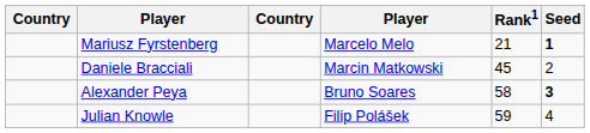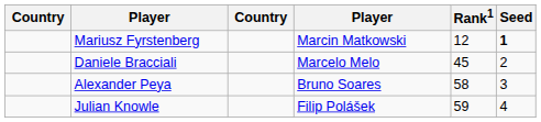 <table class="sortable wikitable">
 <tr>
 <th width="70">Country</th>
 <th width="175">Player</th>
 <th width="70">Country</th>
 <th width="175">Player</th>
 <th>Rank<sup>1</sup></th>
 <th>Seed</th>
 </tr>
 <tr>
 <td></td>
 <td><a href='#'>Mariusz Fyrstenberg</a></td>
 <td></td>
-<td><a href='#'>Marcelo Melo</a></td>
-<td>21</td>
+<td><a href='#'>Marcin Matkowski</a></td>
+<td>12</td>
 <td><strong>1</strong></td>
 </tr>
 <tr>
 <td></td>
 <td><a href='#'>Daniele Bracciali</a></td>
 <td></td>
-<td><a href='#'>Marcin Matkowski</a></td>
+<td><a href='#'>Marcelo Melo</a></td>
 <td>45</td>
 <td>2</td>
 </tr>
 <tr>
 <td></td>
 <td><a href='#'>Alexander Peya</a></td>
 <td></td>
 <td><a href='#'>Bruno Soares</a></td>
 <td>58</td>
-<td><strong>3</strong></td>
+<td>3</td>
 </tr>
 <tr>
 <td></td>
 <td><a href='#'>Julian Knowle</a></td>
 <td></td>
 <td><a href='#'>Filip Polášek</a></td>
 <td>59</td>
 <td>4</td>
 </tr>
 </table>
